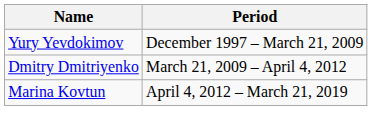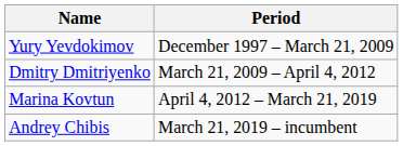 <table class="wikitable">
 <tr>
 <th>Name</th>
 <th>Period</th>
 </tr>
 <tr>
 <td><a href='#'>Yury Yevdokimov</a></td>
 <td>December 1997 – March 21, 2009</td>
 </tr>
 <tr>
 <td><a href='#'>Dmitry Dmitriyenko</a></td>
 <td>March 21, 2009 – April 4, 2012</td>
 </tr>
 <tr>
 <td><a href='#'>Marina Kovtun</a></td>
 <td>April 4, 2012 – March 21, 2019</td>
 </tr>
+<tr>
+<td><a href='#'>Andrey Chibis</a></td>
+<td>March 21, 2019 – incumbent</td>
+</tr>
 </table>
